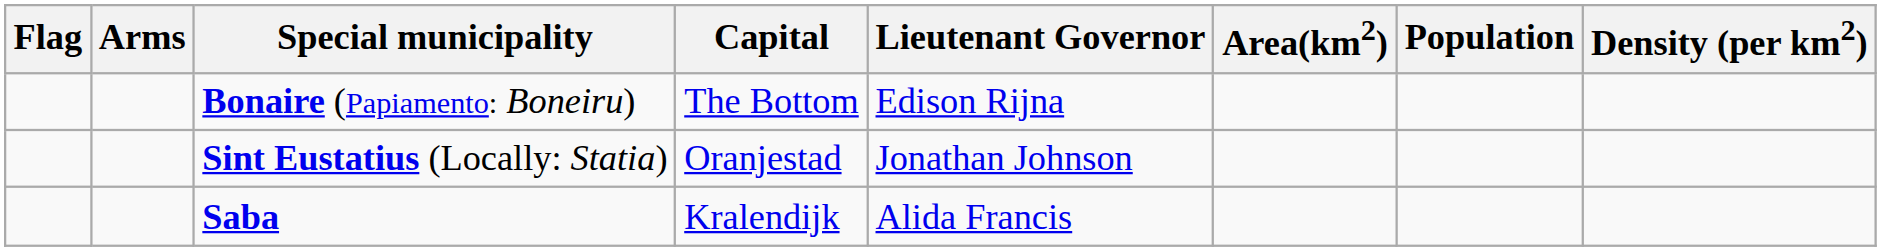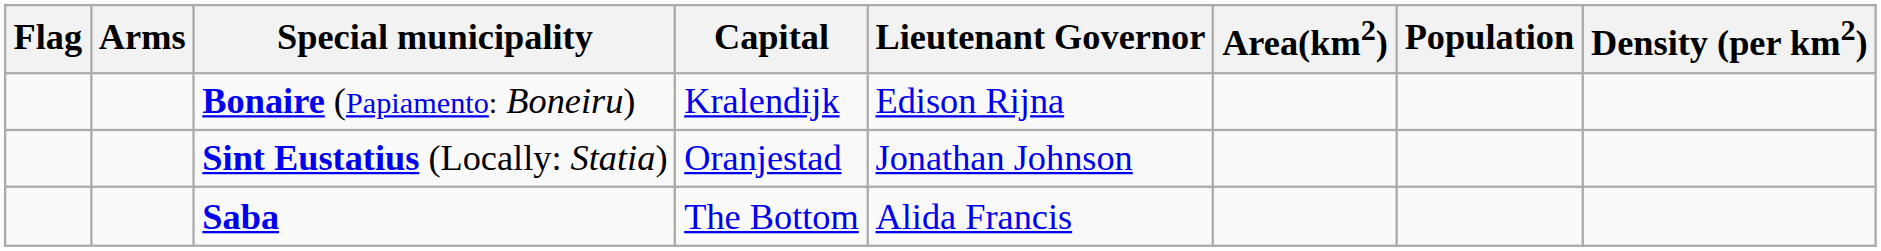 <table class="sortable wikitable" style="text-align:left;">
 <tr>
 <th scope="col" class="unsortable">Flag</th>
 <th scope="col" class="unsortable">Arms</th>
 <th scope="col">Special municipality</th>
 <th scope="col">Capital</th>
 <th scope="col">Lieutenant Governor</th>
 <th scope="col">Area(km<sup>2</sup>)</th>
 <th scope="col">Population</th>
 <th scope="col">Density (per km<sup>2</sup>)</th>
 </tr>
 <tr>
 <td style="padding:1px 5px;"></td>
 <td></td>
 <td><strong><a href='#'>Bonaire</a></strong> (<small><a href='#'>Papiamento</a>:</small> <em>Boneiru</em>)</td>
-<td><a href='#'>The Bottom</a></td>
+<td><a href='#'>Kralendijk</a></td>
 <td><a href='#'>Edison Rijna</a></td>
 <td style="text-align:right"></td>
 <td style="text-align:right"></td>
 <td style="text-align:right"></td>
 </tr>
 <tr>
 <td></td>
 <td style="padding:1px 5px;"></td>
 <td><strong><a href='#'>Sint Eustatius</a></strong> (<small></small>Locally: <em>Statia</em>)</td>
 <td><a href='#'>Oranjestad</a></td>
 <td><a href='#'>Jonathan Johnson</a></td>
 <td style="text-align:right"></td>
 <td style="text-align:right"></td>
 <td style="text-align:right"></td>
 </tr>
 <tr>
 <td style="padding:1px 5px;"></td>
 <td></td>
 <td><strong><a href='#'>Saba</a></strong></td>
-<td><a href='#'>Kralendijk</a></td>
+<td><a href='#'>The Bottom</a></td>
 <td><a href='#'>Alida Francis</a></td>
 <td style="text-align:right"></td>
 <td style="text-align:right"></td>
 <td style="text-align:right"></td>
 </tr>
 </table>
